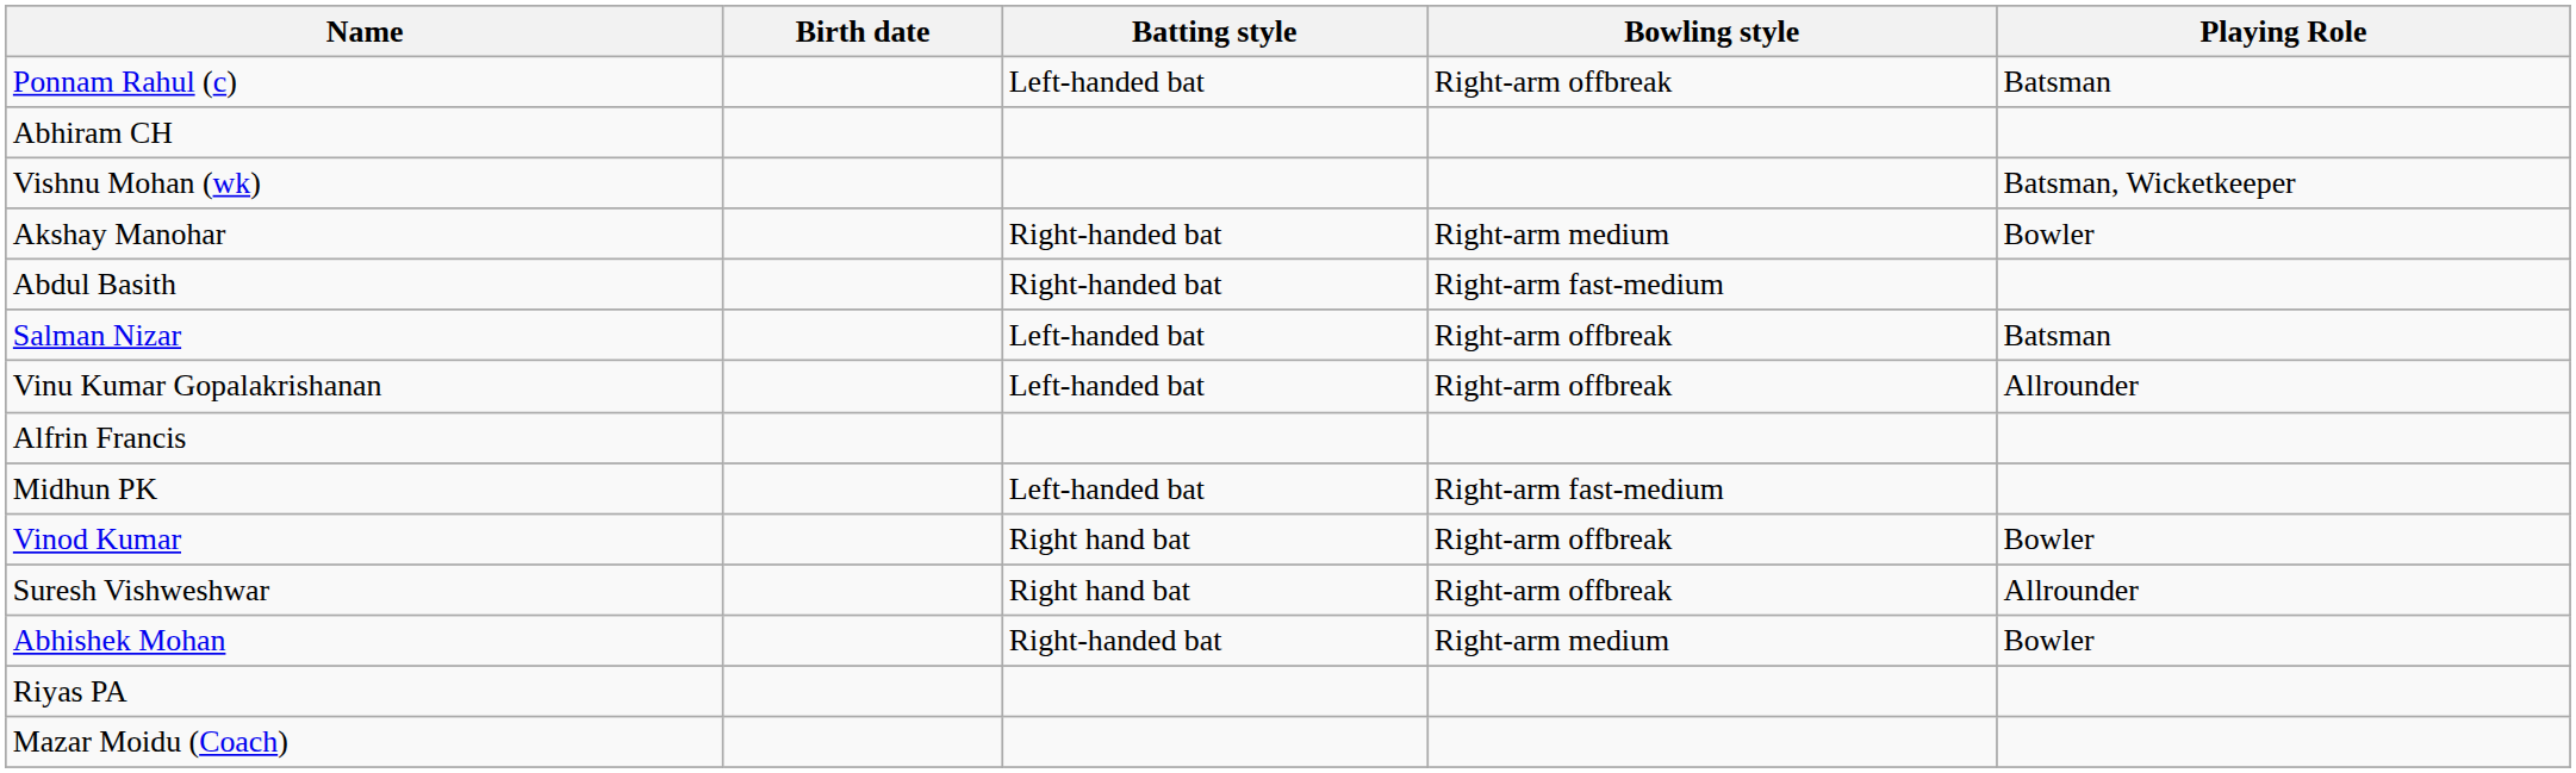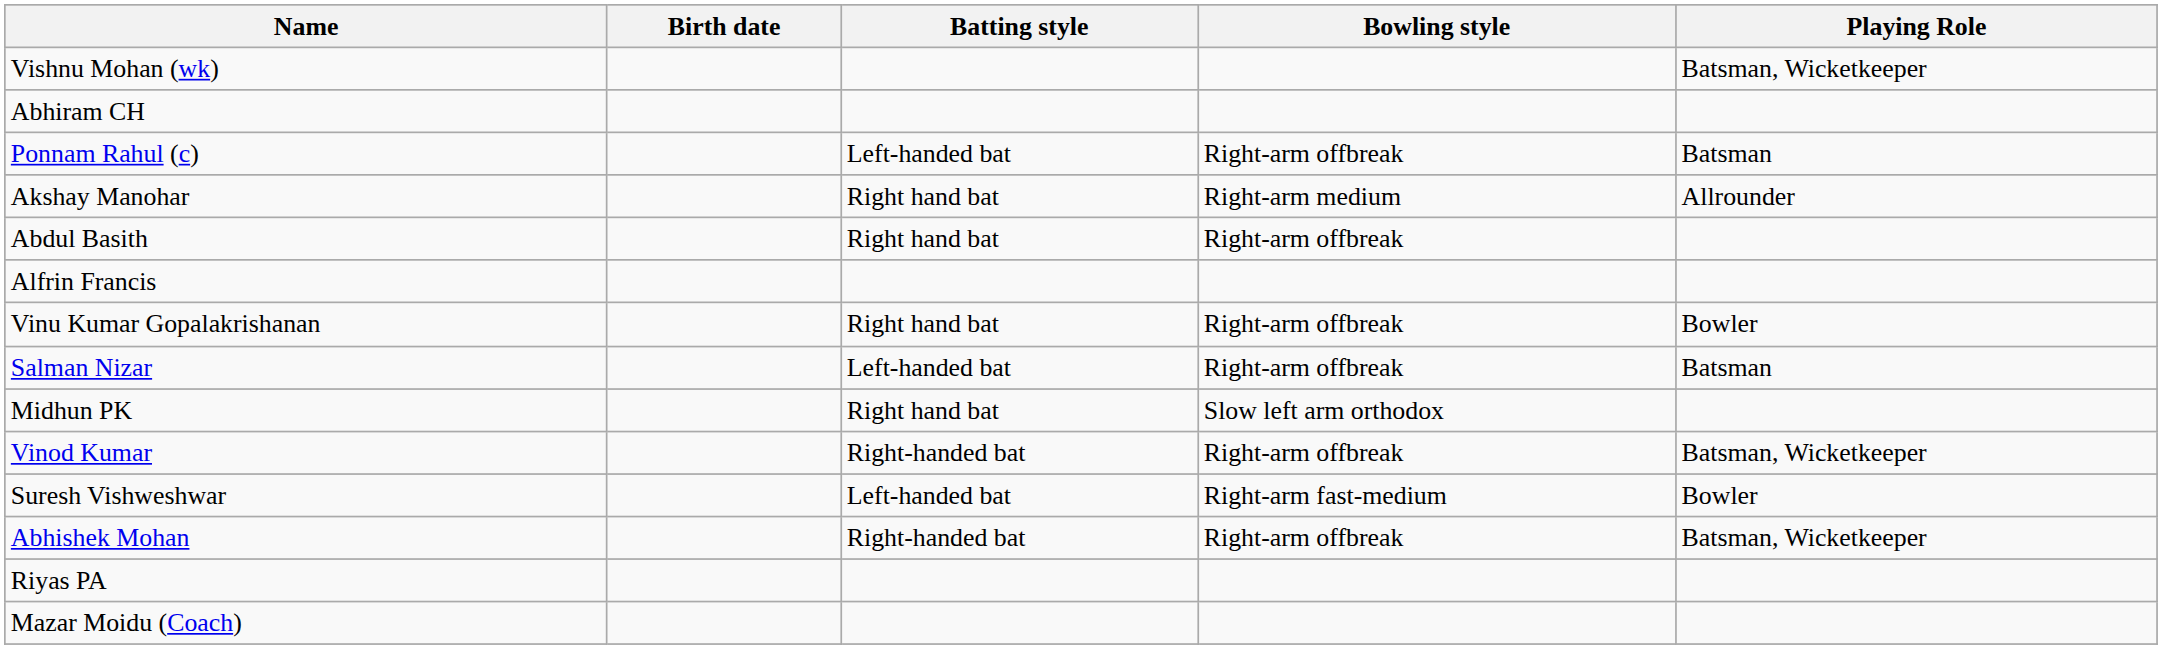 <table class="wikitable sortable" style="font-size:95%;" width="80%">
 <tr>
 <th align=center>Name</th>
 <th align=center>Birth date</th>
 <th align=center>Batting style</th>
 <th align=center>Bowling style</th>
 <th align=center>Playing Role</th>
 </tr>
 <tr>
-<td><a href='#'>Ponnam Rahul</a> (<a href='#'>c</a>)</td>
+<td>Vishnu Mohan (<a href='#'>wk</a>)</td>
 <td></td>
-<td>Left-handed bat</td>
-<td>Right-arm offbreak</td>
-<td>Batsman</td>
+<td></td>
+<td></td>
+<td>Batsman, Wicketkeeper</td>
 </tr>
 <tr>
 <td>Abhiram CH</td>
 <td></td>
 <td></td>
 <td></td>
 <td></td>
 </tr>
 <tr>
-<td>Vishnu Mohan (<a href='#'>wk</a>)</td>
+<td><a href='#'>Ponnam Rahul</a> (<a href='#'>c</a>)</td>
 <td></td>
-<td></td>
-<td></td>
-<td>Batsman, Wicketkeeper</td>
+<td>Left-handed bat</td>
+<td>Right-arm offbreak</td>
+<td>Batsman</td>
 </tr>
 <tr>
 <td>Akshay Manohar</td>
 <td></td>
-<td>Right-handed bat</td>
+<td>Right hand bat</td>
 <td>Right-arm medium</td>
-<td>Bowler</td>
+<td>Allrounder</td>
 </tr>
 <tr>
 <td>Abdul Basith</td>
 <td></td>
-<td>Right-handed bat</td>
-<td>Right-arm fast-medium</td>
+<td>Right hand bat</td>
+<td>Right-arm offbreak</td>
 <td></td>
+</tr>
+<tr>
+<td>Alfrin Francis</td>
+<td></td>
+<td></td>
+<td></td>
+<td></td>
+</tr>
+<tr>
+<td>Vinu Kumar Gopalakrishanan</td>
+<td></td>
+<td>Right hand bat</td>
+<td>Right-arm offbreak</td>
+<td>Bowler</td>
 </tr>
 <tr>
 <td><a href='#'>Salman Nizar</a></td>
 <td></td>
 <td>Left-handed bat</td>
 <td>Right-arm offbreak</td>
 <td>Batsman</td>
 </tr>
 <tr>
-<td>Vinu Kumar Gopalakrishanan</td>
-<td></td>
-<td>Left-handed bat</td>
-<td>Right-arm offbreak</td>
-<td>Allrounder</td>
-</tr>
-<tr>
-<td>Alfrin Francis</td>
-<td></td>
-<td></td>
-<td></td>
-<td></td>
-</tr>
-<tr>
 <td>Midhun PK</td>
 <td></td>
-<td>Left-handed bat</td>
-<td>Right-arm fast-medium</td>
+<td>Right hand bat</td>
+<td>Slow left arm orthodox</td>
 <td></td>
 </tr>
 <tr>
 <td><a href='#'>Vinod Kumar</a></td>
 <td></td>
-<td>Right hand bat</td>
+<td>Right-handed bat</td>
 <td>Right-arm offbreak</td>
-<td>Bowler</td>
+<td>Batsman, Wicketkeeper</td>
 </tr>
 <tr>
 <td>Suresh Vishweshwar</td>
 <td></td>
-<td>Right hand bat</td>
-<td>Right-arm offbreak</td>
-<td>Allrounder</td>
+<td>Left-handed bat</td>
+<td>Right-arm fast-medium</td>
+<td>Bowler</td>
 </tr>
 <tr>
 <td><a href='#'>Abhishek Mohan</a></td>
 <td></td>
 <td>Right-handed bat</td>
-<td>Right-arm medium</td>
-<td>Bowler</td>
+<td>Right-arm offbreak</td>
+<td>Batsman, Wicketkeeper</td>
 </tr>
 <tr>
 <td>Riyas PA</td>
 <td></td>
 <td></td>
 <td></td>
 <td></td>
 </tr>
 <tr>
 <td>Mazar Moidu (<a href='#'>Coach</a>)</td>
 <td></td>
 <td></td>
 <td></td>
 <td></td>
 </tr>
 </table>
